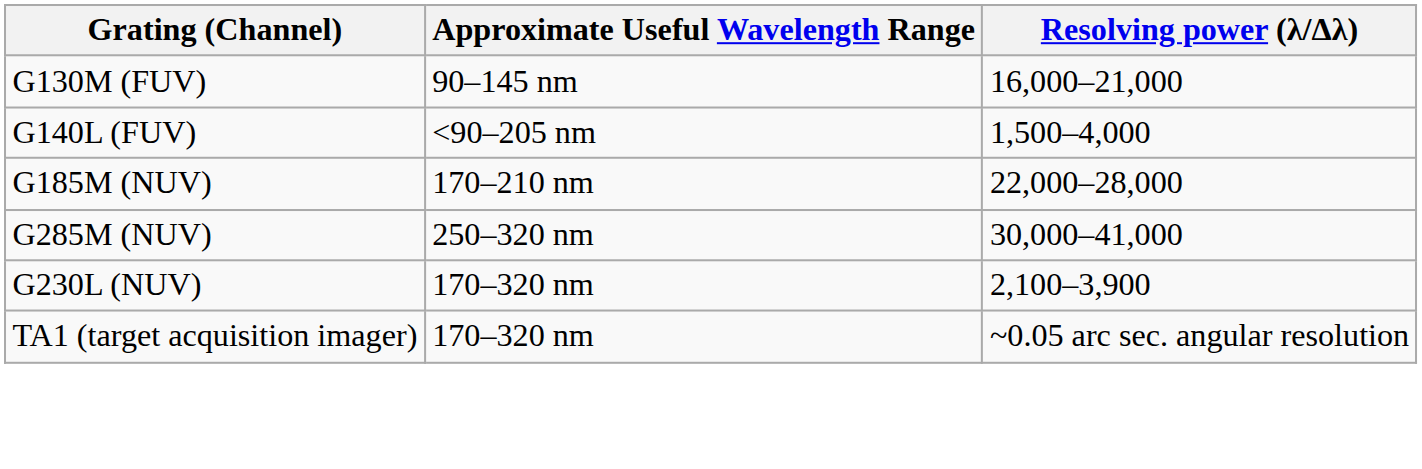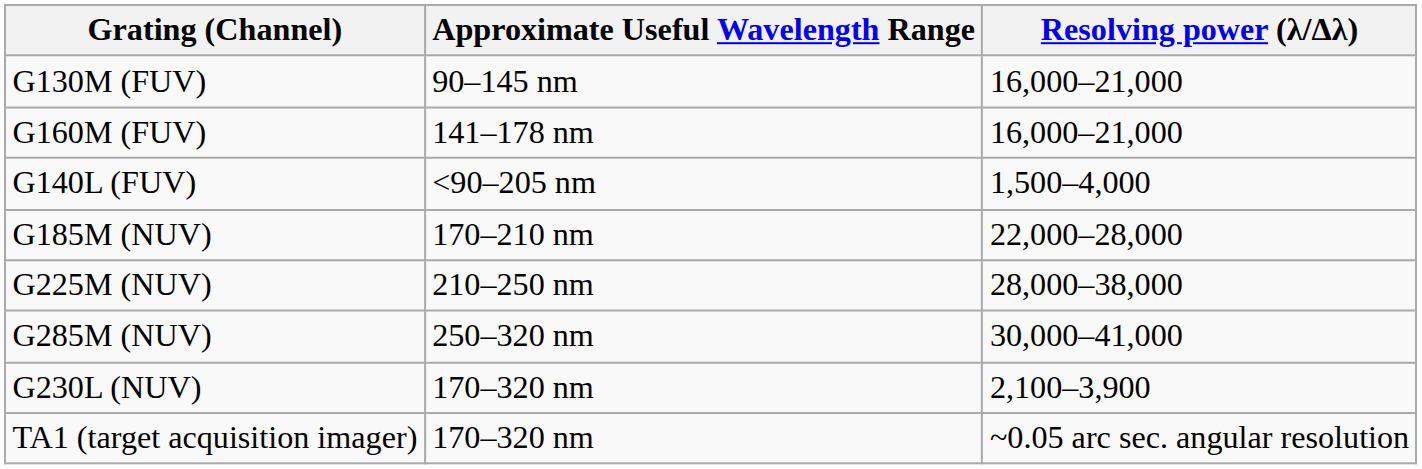 <table class="wikitable" border="1">
 <tr>
 <th>Grating (Channel)</th>
 <th>Approximate Useful <a href='#'>Wavelength</a> Range</th>
 <th><a href='#'>Resolving power</a> (λ/Δλ)</th>
 </tr>
 <tr>
 <td>G130M (FUV)</td>
 <td>90–145 nm</td>
 <td>16,000–21,000</td>
 </tr>
 <tr>
+<td>G160M (FUV)</td>
+<td>141–178 nm</td>
+<td>16,000–21,000</td>
+</tr>
+<tr>
 <td>G140L (FUV)</td>
 <td><90–205 nm</td>
 <td>1,500–4,000</td>
 </tr>
 <tr>
 <td>G185M (NUV)</td>
 <td>170–210 nm</td>
 <td>22,000–28,000</td>
+</tr>
+<tr>
+<td>G225M (NUV)</td>
+<td>210–250 nm</td>
+<td>28,000–38,000</td>
 </tr>
 <tr>
 <td>G285M (NUV)</td>
 <td>250–320 nm</td>
 <td>30,000–41,000</td>
 </tr>
 <tr>
 <td>G230L (NUV)</td>
 <td>170–320 nm</td>
 <td>2,100–3,900</td>
 </tr>
 <tr>
 <td>TA1 (target acquisition imager)</td>
 <td>170–320 nm</td>
 <td>~0.05 arc sec. angular resolution</td>
 </tr>
 </table>
